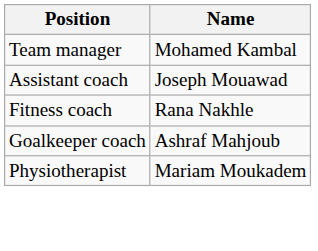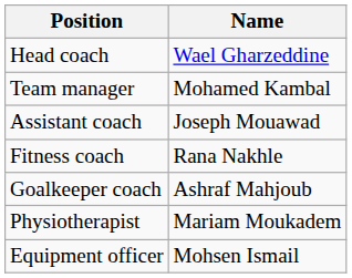 <table class="wikitable">
 <tr>
 <th>Position</th>
 <th>Name</th>
+</tr>
+<tr>
+<td>Head coach</td>
+<td> <a href='#'>Wael Gharzeddine</a></td>
 </tr>
 <tr>
 <td>Team manager</td>
 <td> Mohamed Kambal</td>
 </tr>
 <tr>
 <td>Assistant coach</td>
 <td> Joseph Mouawad</td>
 </tr>
 <tr>
 <td>Fitness coach</td>
 <td> Rana Nakhle</td>
 </tr>
 <tr>
 <td>Goalkeeper coach</td>
 <td> Ashraf Mahjoub</td>
 </tr>
 <tr>
 <td>Physiotherapist</td>
 <td> Mariam Moukadem</td>
 </tr>
+<tr>
+<td>Equipment officer</td>
+<td> Mohsen Ismail</td>
+</tr>
 </table>
